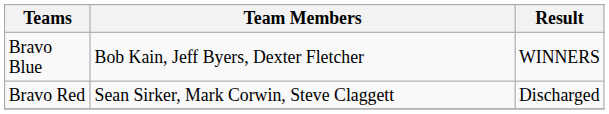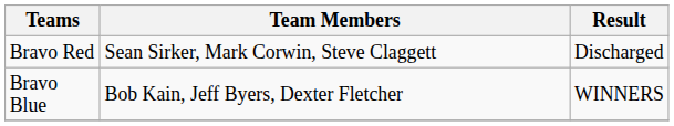 <table class="wikitable">
 <tr>
 <th width="70px">Teams</th>
 <th width="375px">Team Members</th>
 <th width="50px">Result</th>
 </tr>
 <tr>
+<td>Bravo Red</td>
+<td>Sean Sirker, Mark Corwin, Steve Claggett</td>
+<td>Discharged</td>
+</tr>
+<tr>
 <td>Bravo Blue</td>
 <td>Bob Kain, Jeff Byers, Dexter Fletcher</td>
 <td>WINNERS</td>
 </tr>
 <tr>
-<td>Bravo Red</td>
-<td>Sean Sirker, Mark Corwin, Steve Claggett</td>
-<td>Discharged</td>
-</tr>
-<tr>
 </tr>
 </table>
